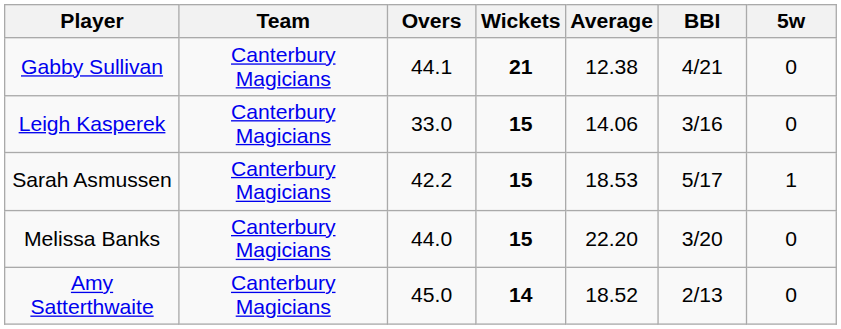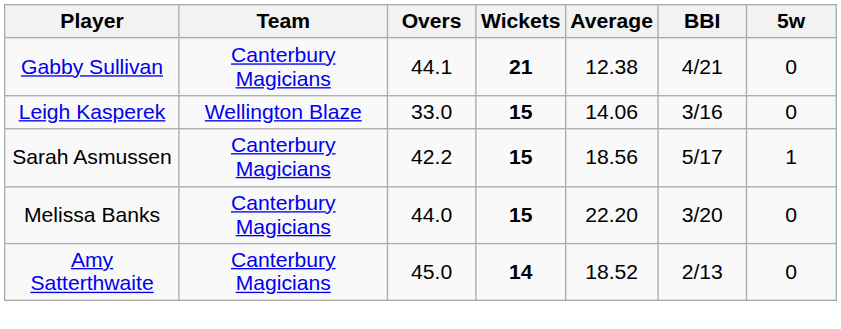 <table class="wikitable" style="text-align:center">
 <tr>
 <th width=125>Player</th>
 <th width=150>Team</th>
 <th width=60>Overs</th>
 <th width=60>Wickets</th>
 <th width=60>Average</th>
 <th width=60>BBI</th>
 <th width=60>5w</th>
 </tr>
 <tr>
 <td><a href='#'>Gabby Sullivan</a></td>
 <td><a href='#'>Canterbury Magicians</a></td>
 <td>44.1</td>
 <td><strong>21</strong></td>
 <td>12.38</td>
 <td>4/21</td>
 <td>0</td>
 </tr>
 <tr>
 <td><a href='#'>Leigh Kasperek</a></td>
-<td><a href='#'>Canterbury Magicians</a></td>
+<td><a href='#'>Wellington Blaze</a></td>
 <td>33.0</td>
 <td><strong>15</strong></td>
 <td>14.06</td>
 <td>3/16</td>
 <td>0</td>
 </tr>
 <tr>
 <td>Sarah Asmussen</td>
 <td><a href='#'>Canterbury Magicians</a></td>
 <td>42.2</td>
 <td><strong>15</strong></td>
-<td>18.53</td>
+<td>18.56</td>
 <td>5/17</td>
 <td>1</td>
 </tr>
 <tr>
 <td>Melissa Banks</td>
 <td><a href='#'>Canterbury Magicians</a></td>
 <td>44.0</td>
 <td><strong>15</strong></td>
 <td>22.20</td>
 <td>3/20</td>
 <td>0</td>
 </tr>
 <tr>
 <td><a href='#'>Amy Satterthwaite</a></td>
 <td><a href='#'>Canterbury Magicians</a></td>
 <td>45.0</td>
 <td><strong>14</strong></td>
 <td>18.52</td>
 <td>2/13</td>
 <td>0</td>
 </tr>
 </table>
